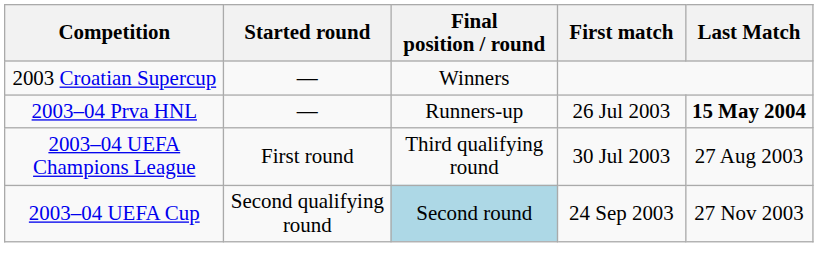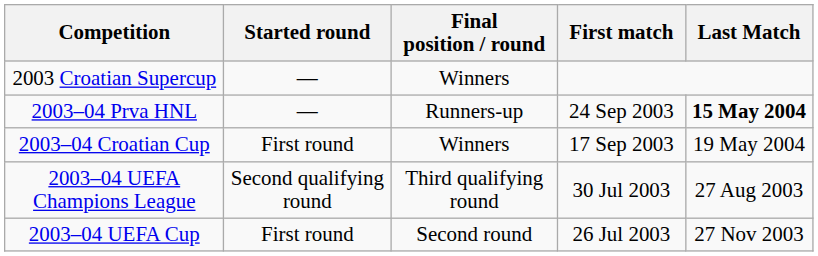 <table class="wikitable" style="text-align: center;">
 <tr>
 <th width="160">Competition</th>
 <th width="120">Started round</th>
 <th width="120">Final<br>position / round</th>
 <th width="90">First match</th>
 <th width="90">Last Match</th>
 </tr>
 <tr>
 <td>2003 <a href='#'>Croatian Supercup</a></td>
 <td>—</td>
 <td>Winners</td>
 <td colspan=2></td>
 </tr>
 <tr>
 <td><a href='#'>2003–04 Prva HNL</a></td>
 <td>—</td>
 <td>Runners-up</td>
-<td>26 Jul 2003</td>
+<td>24 Sep 2003</td>
 <td><strong>15 May 2004</strong></td>
 </tr>
 <tr>
+<td><a href='#'>2003–04 Croatian Cup</a></td>
+<td>First round</td>
+<td>Winners</td>
+<td>17 Sep 2003</td>
+<td>19 May 2004</td>
+</tr>
+<tr>
 <td><a href='#'>2003–04 UEFA Champions League</a></td>
-<td>First round</td>
+<td>Second qualifying round</td>
 <td>Third qualifying round</td>
 <td>30 Jul 2003</td>
 <td>27 Aug 2003</td>
 </tr>
 <tr>
 <td><a href='#'>2003–04 UEFA Cup</a></td>
-<td>Second qualifying round</td>
-<td style="background: lightblue;">Second round</td>
-<td>24 Sep 2003</td>
+<td>First round</td>
+<td>Second round</td>
+<td>26 Jul 2003</td>
 <td>27 Nov 2003</td>
 </tr>
 </table>
